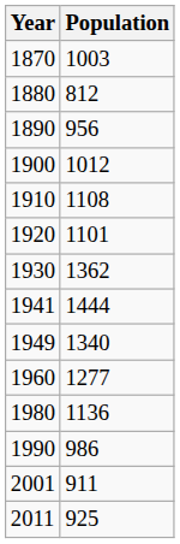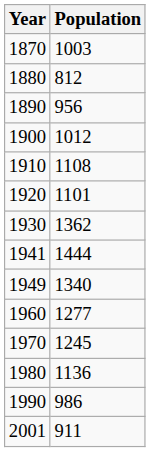 <table class="wikitable">
 <tr>
 <th>Year</th>
 <th>Population</th>
 </tr>
 <tr>
 <td>1870</td>
 <td>1003</td>
 </tr>
 <tr>
 <td>1880</td>
 <td>812</td>
 </tr>
 <tr>
 <td>1890</td>
 <td>956</td>
 </tr>
 <tr>
 <td>1900</td>
 <td>1012</td>
 </tr>
 <tr>
 <td>1910</td>
 <td>1108</td>
 </tr>
 <tr>
 <td>1920</td>
 <td>1101</td>
 </tr>
 <tr>
 <td>1930</td>
 <td>1362</td>
 </tr>
 <tr>
 <td>1941</td>
 <td>1444</td>
 </tr>
 <tr>
 <td>1949</td>
 <td>1340</td>
 </tr>
 <tr>
 <td>1960</td>
 <td>1277</td>
 </tr>
 <tr>
+<td>1970</td>
+<td>1245</td>
+</tr>
+<tr>
 <td>1980</td>
 <td>1136</td>
 </tr>
 <tr>
 <td>1990</td>
 <td>986</td>
 </tr>
 <tr>
 <td>2001</td>
 <td>911</td>
 </tr>
-<tr>
-<td>2011</td>
-<td>925</td>
-</tr>
 </table>
